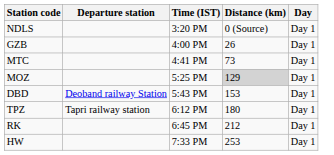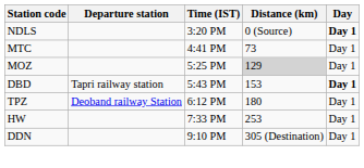 <table class="wikitable">
 <tr>
 <th>Station code</th>
 <th>Departure station</th>
 <th>Time (IST)</th>
 <th>Distance (km)</th>
 <th>Day</th>
 </tr>
 <tr>
 <td>NDLS</td>
 <td></td>
 <td>3:20 PM</td>
 <td>0 (Source)</td>
-<td>Day 1</td>
-</tr>
-<tr>
-<td>GZB</td>
-<td></td>
-<td>4:00 PM</td>
-<td>26</td>
-<td>Day 1</td>
+<td><strong>Day 1</strong></td>
 </tr>
 <tr>
 <td>MTC</td>
 <td></td>
 <td>4:41 PM</td>
 <td>73</td>
 <td>Day 1</td>
 </tr>
 <tr>
 <td>MOZ</td>
 <td></td>
 <td>5:25 PM</td>
 <td style="background: lightgrey;">129</td>
 <td>Day 1</td>
 </tr>
 <tr>
 <td>DBD</td>
-<td><a href='#'>Deoband railway Station</a></td>
+<td>Tapri railway station</td>
 <td>5:43 PM</td>
 <td>153</td>
-<td>Day 1</td>
+<td><strong>Day 1</strong></td>
 </tr>
 <tr>
 <td>TPZ</td>
-<td>Tapri railway station</td>
+<td><a href='#'>Deoband railway Station</a></td>
 <td>6:12 PM</td>
 <td>180</td>
-<td>Day 1</td>
-</tr>
-<tr>
-<td>RK</td>
-<td></td>
-<td>6:45 PM</td>
-<td>212</td>
 <td>Day 1</td>
 </tr>
 <tr>
 <td>HW</td>
 <td></td>
 <td>7:33 PM</td>
 <td>253</td>
 <td>Day 1</td>
 </tr>
+<tr>
+<td>DDN</td>
+<td></td>
+<td>9:10 PM</td>
+<td>305 (Destination)</td>
+<td>Day 1</td>
+</tr>
 </table>
